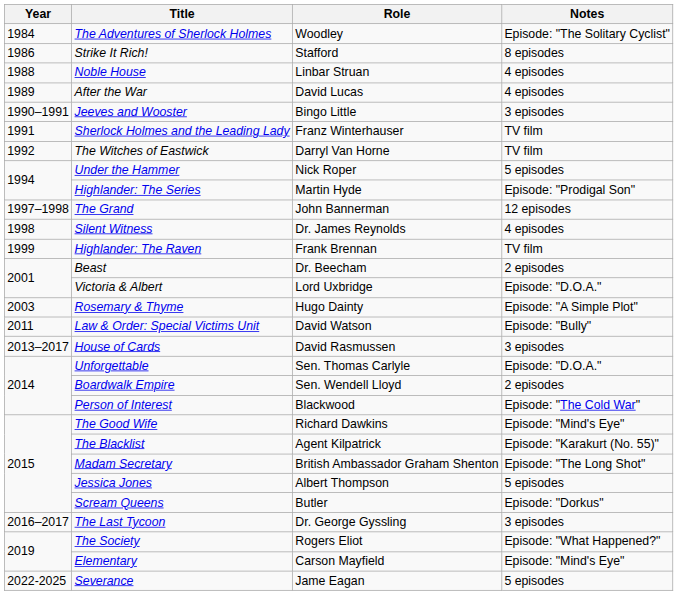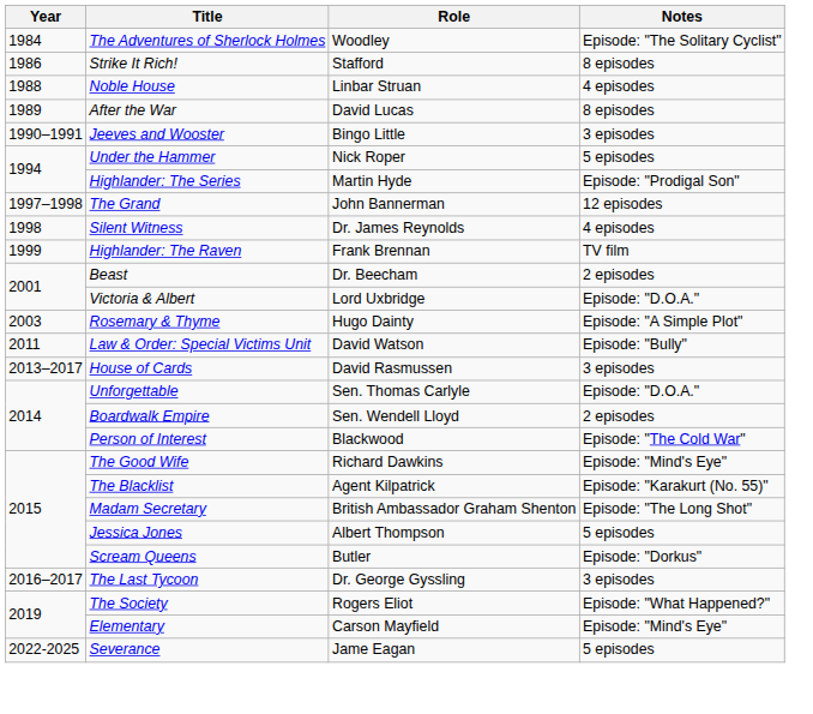 <table class="wikitable sortable">
 <tr>
 <th>Year</th>
 <th>Title</th>
 <th>Role</th>
 <th class="unsortable">Notes</th>
 </tr>
 <tr>
 <td>1984</td>
 <td><em><a href='#'>The Adventures of Sherlock Holmes</a></em></td>
 <td>Woodley</td>
 <td>Episode: "The Solitary Cyclist"</td>
 </tr>
 <tr>
 <td>1986</td>
 <td><em>Strike It Rich!</em></td>
 <td>Stafford</td>
 <td>8 episodes</td>
 </tr>
 <tr>
 <td>1988</td>
 <td><em><a href='#'>Noble House</a></em></td>
 <td>Linbar Struan</td>
 <td>4 episodes</td>
 </tr>
 <tr>
 <td>1989</td>
 <td><em>After the War</em></td>
 <td>David Lucas</td>
-<td>4 episodes</td>
+<td>8 episodes</td>
 </tr>
 <tr>
 <td>1990–1991</td>
 <td><em><a href='#'>Jeeves and Wooster</a></em></td>
 <td>Bingo Little</td>
 <td>3 episodes</td>
-</tr>
-<tr>
-<td>1991</td>
-<td><em><a href='#'>Sherlock Holmes and the Leading Lady</a></em></td>
-<td>Franz Winterhauser</td>
-<td>TV film</td>
-</tr>
-<tr>
-<td>1992</td>
-<td><em>The Witches of Eastwick</em></td>
-<td>Darryl Van Horne</td>
-<td>TV film</td>
 </tr>
 <tr>
 <td rowspan="2">1994</td>
 <td><em><a href='#'>Under the Hammer</a></em></td>
 <td>Nick Roper</td>
 <td>5 episodes</td>
 </tr>
 <tr>
 <td><em><a href='#'>Highlander: The Series</a></em></td>
 <td>Martin Hyde</td>
 <td>Episode: "Prodigal Son"</td>
 </tr>
 <tr>
 <td>1997–1998</td>
 <td><em><a href='#'>The Grand</a></em></td>
 <td>John Bannerman</td>
 <td>12 episodes</td>
 </tr>
 <tr>
 <td>1998</td>
 <td><em><a href='#'>Silent Witness</a></em></td>
 <td>Dr. James Reynolds</td>
 <td>4 episodes</td>
 </tr>
 <tr>
 <td>1999</td>
 <td><em><a href='#'>Highlander: The Raven</a></em></td>
 <td>Frank Brennan</td>
 <td>TV film</td>
 </tr>
 <tr>
 <td rowspan="2">2001</td>
 <td><em>Beast</em></td>
 <td>Dr. Beecham</td>
 <td>2 episodes</td>
 </tr>
 <tr>
 <td><em>Victoria & Albert</em></td>
 <td>Lord Uxbridge</td>
 <td>Episode: "D.O.A."</td>
 </tr>
 <tr>
 <td>2003</td>
 <td><em><a href='#'>Rosemary & Thyme</a></em></td>
 <td>Hugo Dainty</td>
 <td>Episode: "A Simple Plot"</td>
 </tr>
 <tr>
 <td>2011</td>
 <td><em><a href='#'>Law & Order: Special Victims Unit</a></em></td>
 <td>David Watson</td>
 <td>Episode: "Bully"</td>
 </tr>
 <tr>
 <td>2013–2017</td>
 <td><em><a href='#'>House of Cards</a></em></td>
 <td>David Rasmussen</td>
 <td>3 episodes</td>
 </tr>
 <tr>
 <td rowspan="3">2014</td>
 <td><em><a href='#'>Unforgettable</a></em></td>
 <td>Sen. Thomas Carlyle</td>
 <td>Episode: "D.O.A."</td>
 </tr>
 <tr>
 <td><em><a href='#'>Boardwalk Empire</a></em></td>
 <td>Sen. Wendell Lloyd</td>
 <td>2 episodes</td>
 </tr>
 <tr>
 <td><em><a href='#'>Person of Interest</a></em></td>
 <td>Blackwood</td>
 <td>Episode: "<a href='#'>The Cold War</a>"</td>
 </tr>
 <tr>
 <td rowspan="5">2015</td>
 <td><em><a href='#'>The Good Wife</a></em></td>
 <td>Richard Dawkins</td>
 <td>Episode: "Mind's Eye"</td>
 </tr>
 <tr>
 <td><em><a href='#'>The Blacklist</a></em></td>
 <td>Agent Kilpatrick</td>
 <td>Episode: "Karakurt (No. 55)"</td>
 </tr>
 <tr>
 <td><em><a href='#'>Madam Secretary</a></em></td>
 <td>British Ambassador Graham Shenton</td>
 <td>Episode: "The Long Shot"</td>
 </tr>
 <tr>
 <td><em><a href='#'>Jessica Jones</a></em></td>
 <td>Albert Thompson</td>
 <td>5 episodes</td>
 </tr>
 <tr>
 <td><em><a href='#'>Scream Queens</a></em></td>
 <td>Butler</td>
 <td>Episode: "Dorkus"</td>
 </tr>
 <tr>
 <td>2016–2017</td>
 <td><em><a href='#'>The Last Tycoon</a></em></td>
 <td>Dr. George Gyssling</td>
 <td>3 episodes</td>
 </tr>
 <tr>
 <td rowspan="2">2019</td>
 <td><em><a href='#'>The Society</a></em></td>
 <td>Rogers Eliot</td>
 <td>Episode: "What Happened?"</td>
 </tr>
 <tr>
 <td><em><a href='#'>Elementary</a></em></td>
 <td>Carson Mayfield</td>
 <td>Episode: "Mind's Eye"</td>
 </tr>
 <tr>
 <td>2022-2025</td>
 <td><em><a href='#'>Severance</a></em></td>
 <td>Jame Eagan</td>
 <td>5 episodes</td>
 </tr>
 </table>
